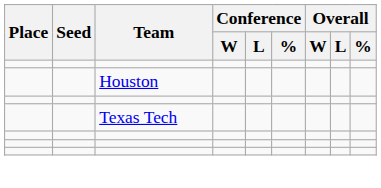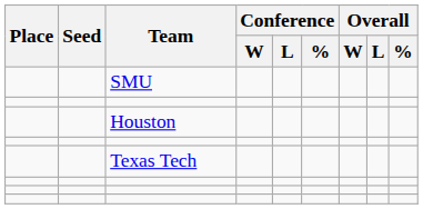 <table class=wikitable>
 <tr>
 <th rowspan ="2">Place</th>
 <th rowspan ="2">Seed</th>
 <th rowspan ="2" width= "100pt">Team</th>
 <th colspan = "3">Conference</th>
 <th colspan ="3">Overall</th>
 </tr>
 <tr>
 <th>W</th>
 <th>L</th>
 <th>%</th>
 <th>W</th>
 <th>L</th>
 <th>%</th>
+</tr>
+<tr>
+<td></td>
+<td></td>
+<td><a href='#'>SMU</a></td>
+<td></td>
+<td></td>
+<td></td>
+<td></td>
+<td></td>
+<td></td>
 </tr>
 <tr>
 <td></td>
 <td></td>
 <td></td>
 <td></td>
 <td></td>
 <td></td>
 <td></td>
 <td></td>
 <td></td>
 </tr>
 <tr>
 <td></td>
 <td></td>
 <td><a href='#'>Houston</a></td>
 <td></td>
 <td></td>
 <td></td>
 <td></td>
 <td></td>
 <td></td>
 </tr>
 <tr>
 <td></td>
 <td></td>
 <td></td>
 <td></td>
 <td></td>
 <td></td>
 <td></td>
 <td></td>
 <td></td>
 </tr>
 <tr>
 <td></td>
 <td></td>
 <td><a href='#'>Texas Tech</a></td>
 <td></td>
 <td></td>
 <td></td>
 <td></td>
 <td></td>
 <td></td>
 </tr>
 <tr>
 <td></td>
 <td></td>
 <td></td>
 <td></td>
 <td></td>
 <td></td>
 <td></td>
 <td></td>
 <td></td>
 </tr>
 <tr>
 <td></td>
 <td></td>
 <td></td>
 <td></td>
 <td></td>
 <td></td>
 <td></td>
 <td></td>
 <td></td>
 </tr>
 <tr>
 <td></td>
 <td></td>
 <td></td>
 <td></td>
 <td></td>
 <td></td>
 <td></td>
 <td></td>
 <td></td>
 </tr>
 </table>
